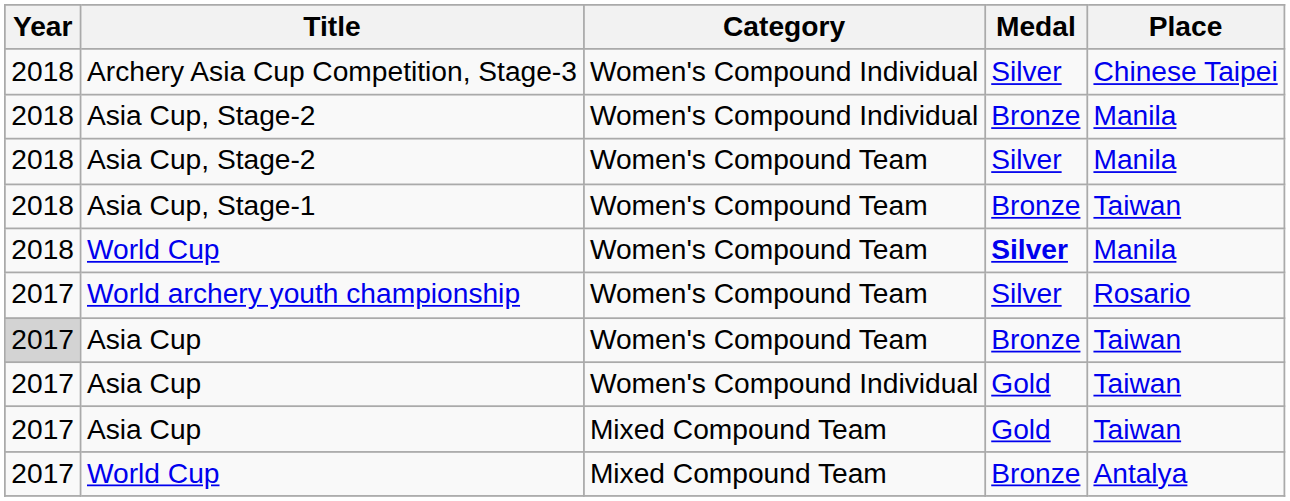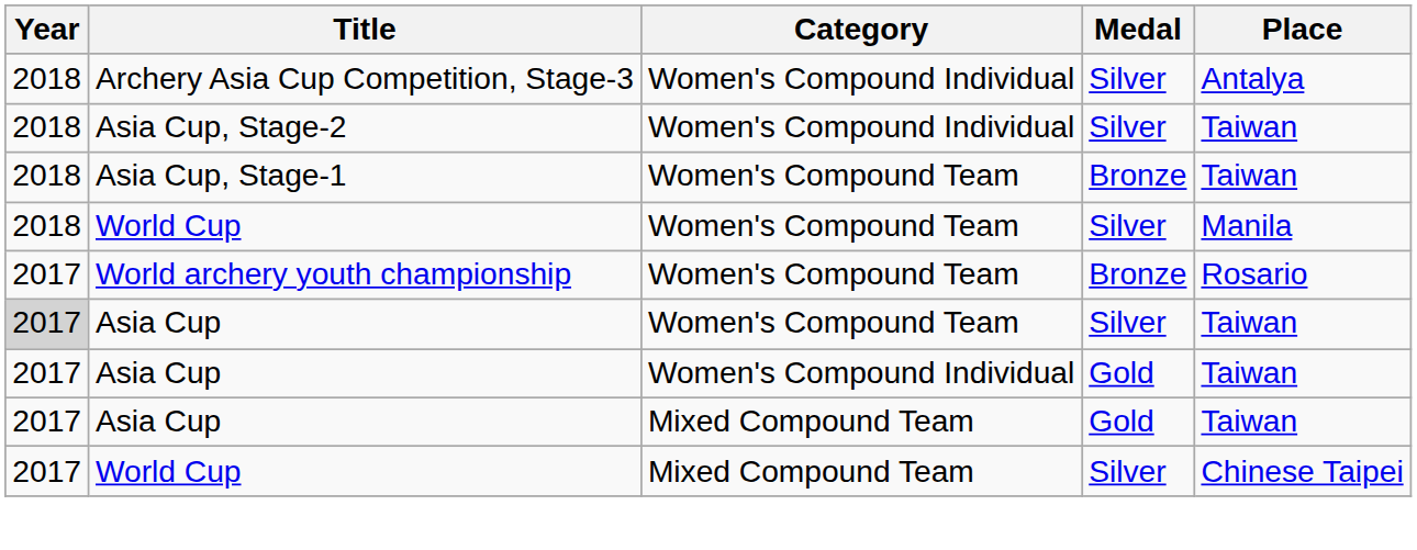 <table class="wikitable sortable">
 <tr>
 <th>Year</th>
 <th>Title</th>
 <th>Category</th>
 <th>Medal</th>
 <th>Place</th>
 </tr>
 <tr>
 <td>2018</td>
 <td>Archery Asia Cup Competition, Stage-3</td>
 <td>Women's Compound Individual</td>
 <td><a href='#'>Silver</a></td>
-<td><a href='#'>Chinese Taipei</a></td>
+<td><a href='#'>Antalya</a></td>
 </tr>
 <tr>
 <td>2018</td>
 <td>Asia Cup, Stage-2</td>
 <td>Women's Compound Individual</td>
-<td><a href='#'>Bronze</a></td>
-<td><a href='#'>Manila</a></td>
-</tr>
-<tr>
-<td>2018</td>
-<td>Asia Cup, Stage-2</td>
-<td>Women's Compound Team</td>
 <td><a href='#'>Silver</a></td>
-<td><a href='#'>Manila</a></td>
+<td><a href='#'>Taiwan</a></td>
 </tr>
 <tr>
 <td>2018</td>
 <td>Asia Cup, Stage-1</td>
 <td>Women's Compound Team</td>
 <td><a href='#'>Bronze</a></td>
 <td><a href='#'>Taiwan</a></td>
 </tr>
 <tr>
 <td>2018</td>
 <td><a href='#'>World Cup</a></td>
 <td>Women's Compound Team</td>
-<td><strong><a href='#'>Silver</a></strong></td>
+<td><a href='#'>Silver</a></td>
 <td><a href='#'>Manila</a></td>
 </tr>
 <tr>
 <td>2017</td>
 <td><a href='#'>World archery youth championship</a></td>
 <td>Women's Compound Team</td>
-<td><a href='#'>Silver</a></td>
+<td><a href='#'>Bronze</a></td>
 <td><a href='#'>Rosario</a></td>
 </tr>
 <tr>
 <td style="background: lightgrey;">2017</td>
 <td>Asia Cup</td>
 <td>Women's Compound Team</td>
-<td><a href='#'>Bronze</a></td>
+<td><a href='#'>Silver</a></td>
 <td><a href='#'>Taiwan</a></td>
 </tr>
 <tr>
 <td>2017</td>
 <td>Asia Cup</td>
 <td>Women's Compound Individual</td>
 <td><a href='#'>Gold</a></td>
 <td><a href='#'>Taiwan</a></td>
 </tr>
 <tr>
 <td>2017</td>
 <td>Asia Cup</td>
 <td>Mixed Compound Team</td>
 <td><a href='#'>Gold</a></td>
 <td><a href='#'>Taiwan</a></td>
 </tr>
 <tr>
 <td>2017</td>
 <td><a href='#'>World Cup</a></td>
 <td>Mixed Compound Team</td>
-<td><a href='#'>Bronze</a></td>
-<td><a href='#'>Antalya</a></td>
+<td><a href='#'>Silver</a></td>
+<td><a href='#'>Chinese Taipei</a></td>
 </tr>
 </table>
